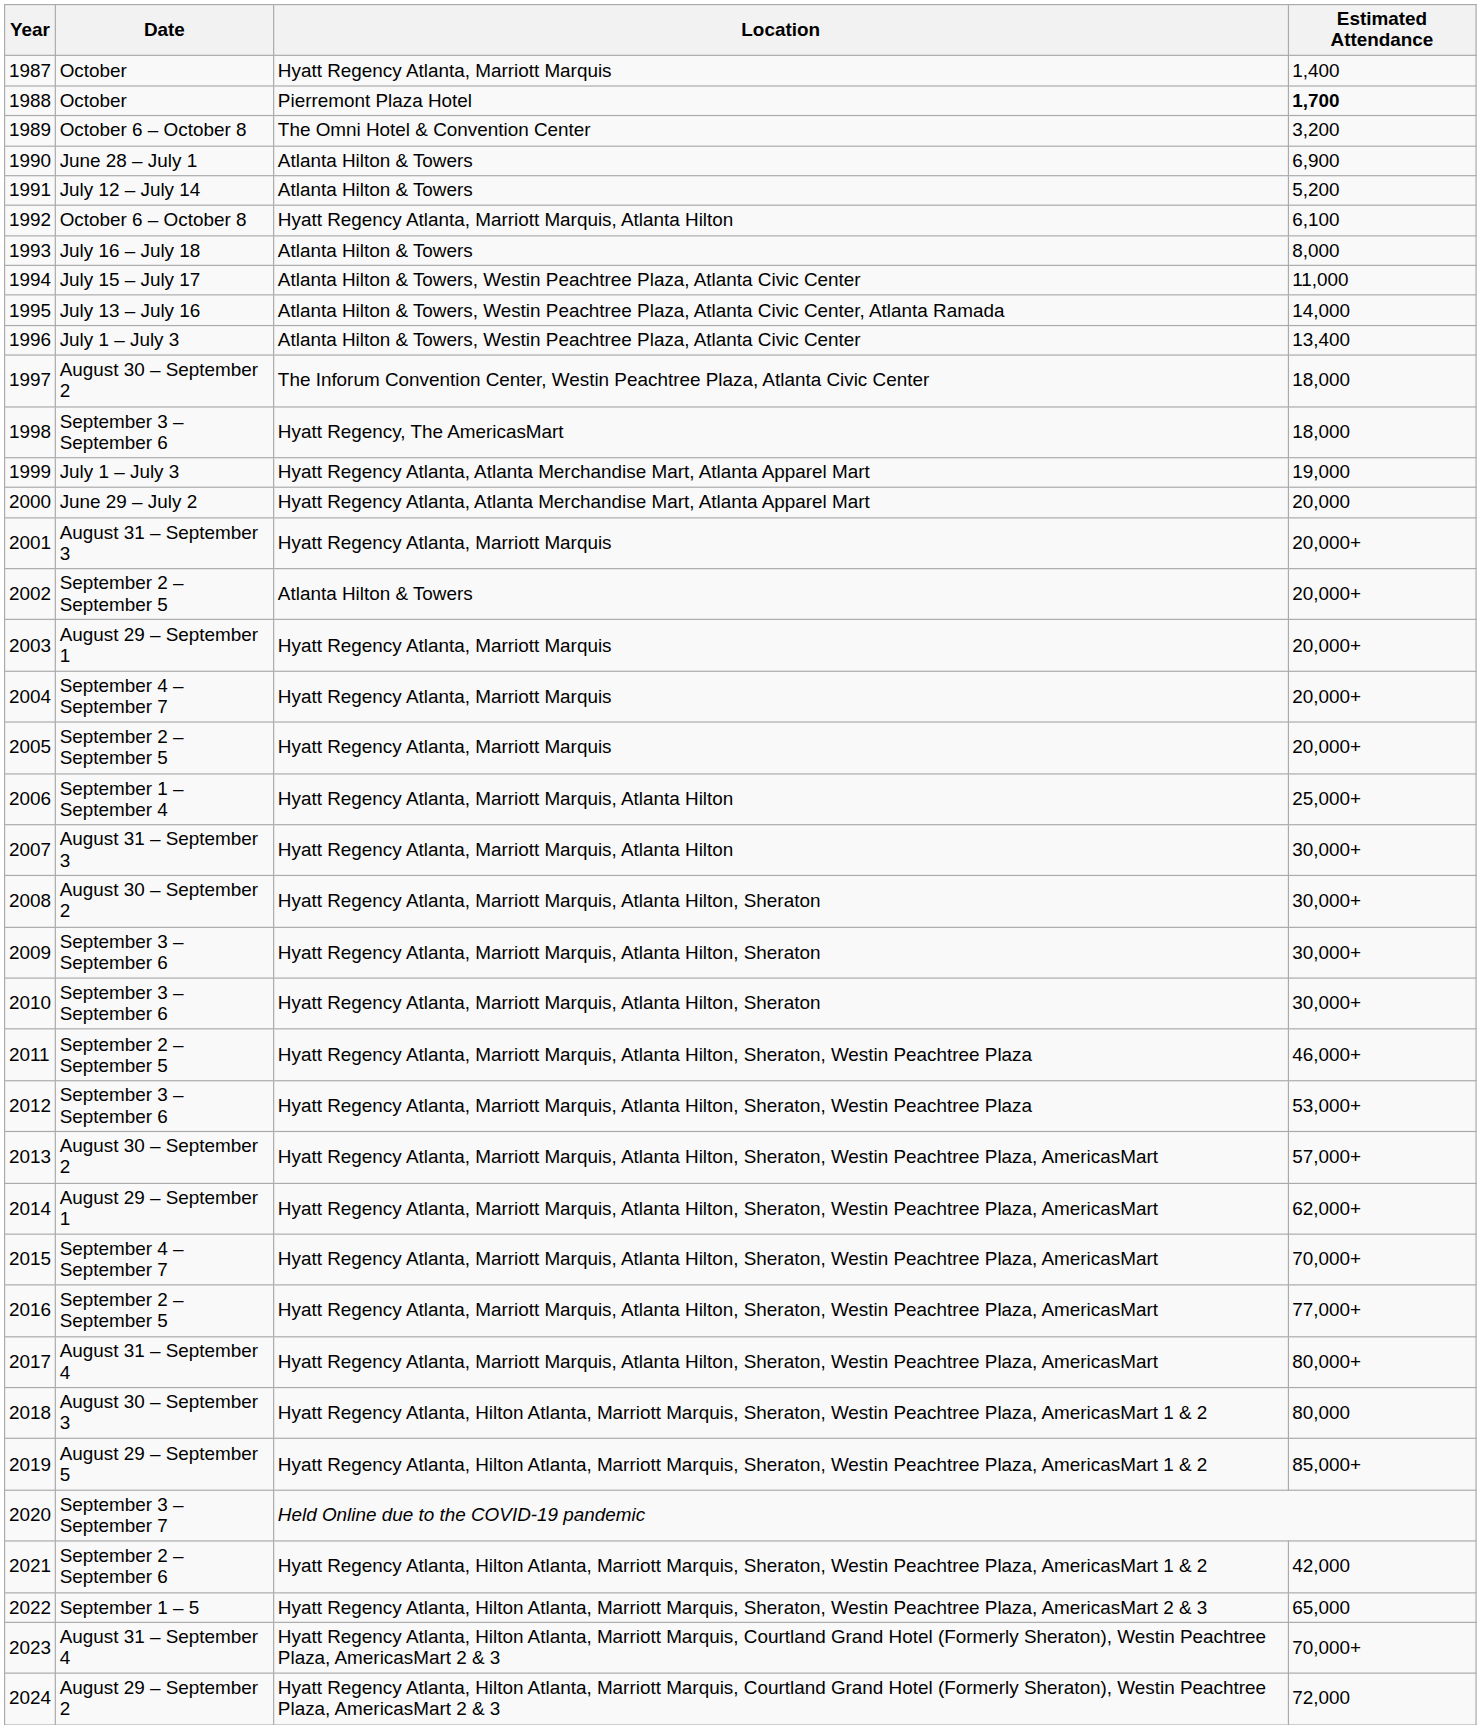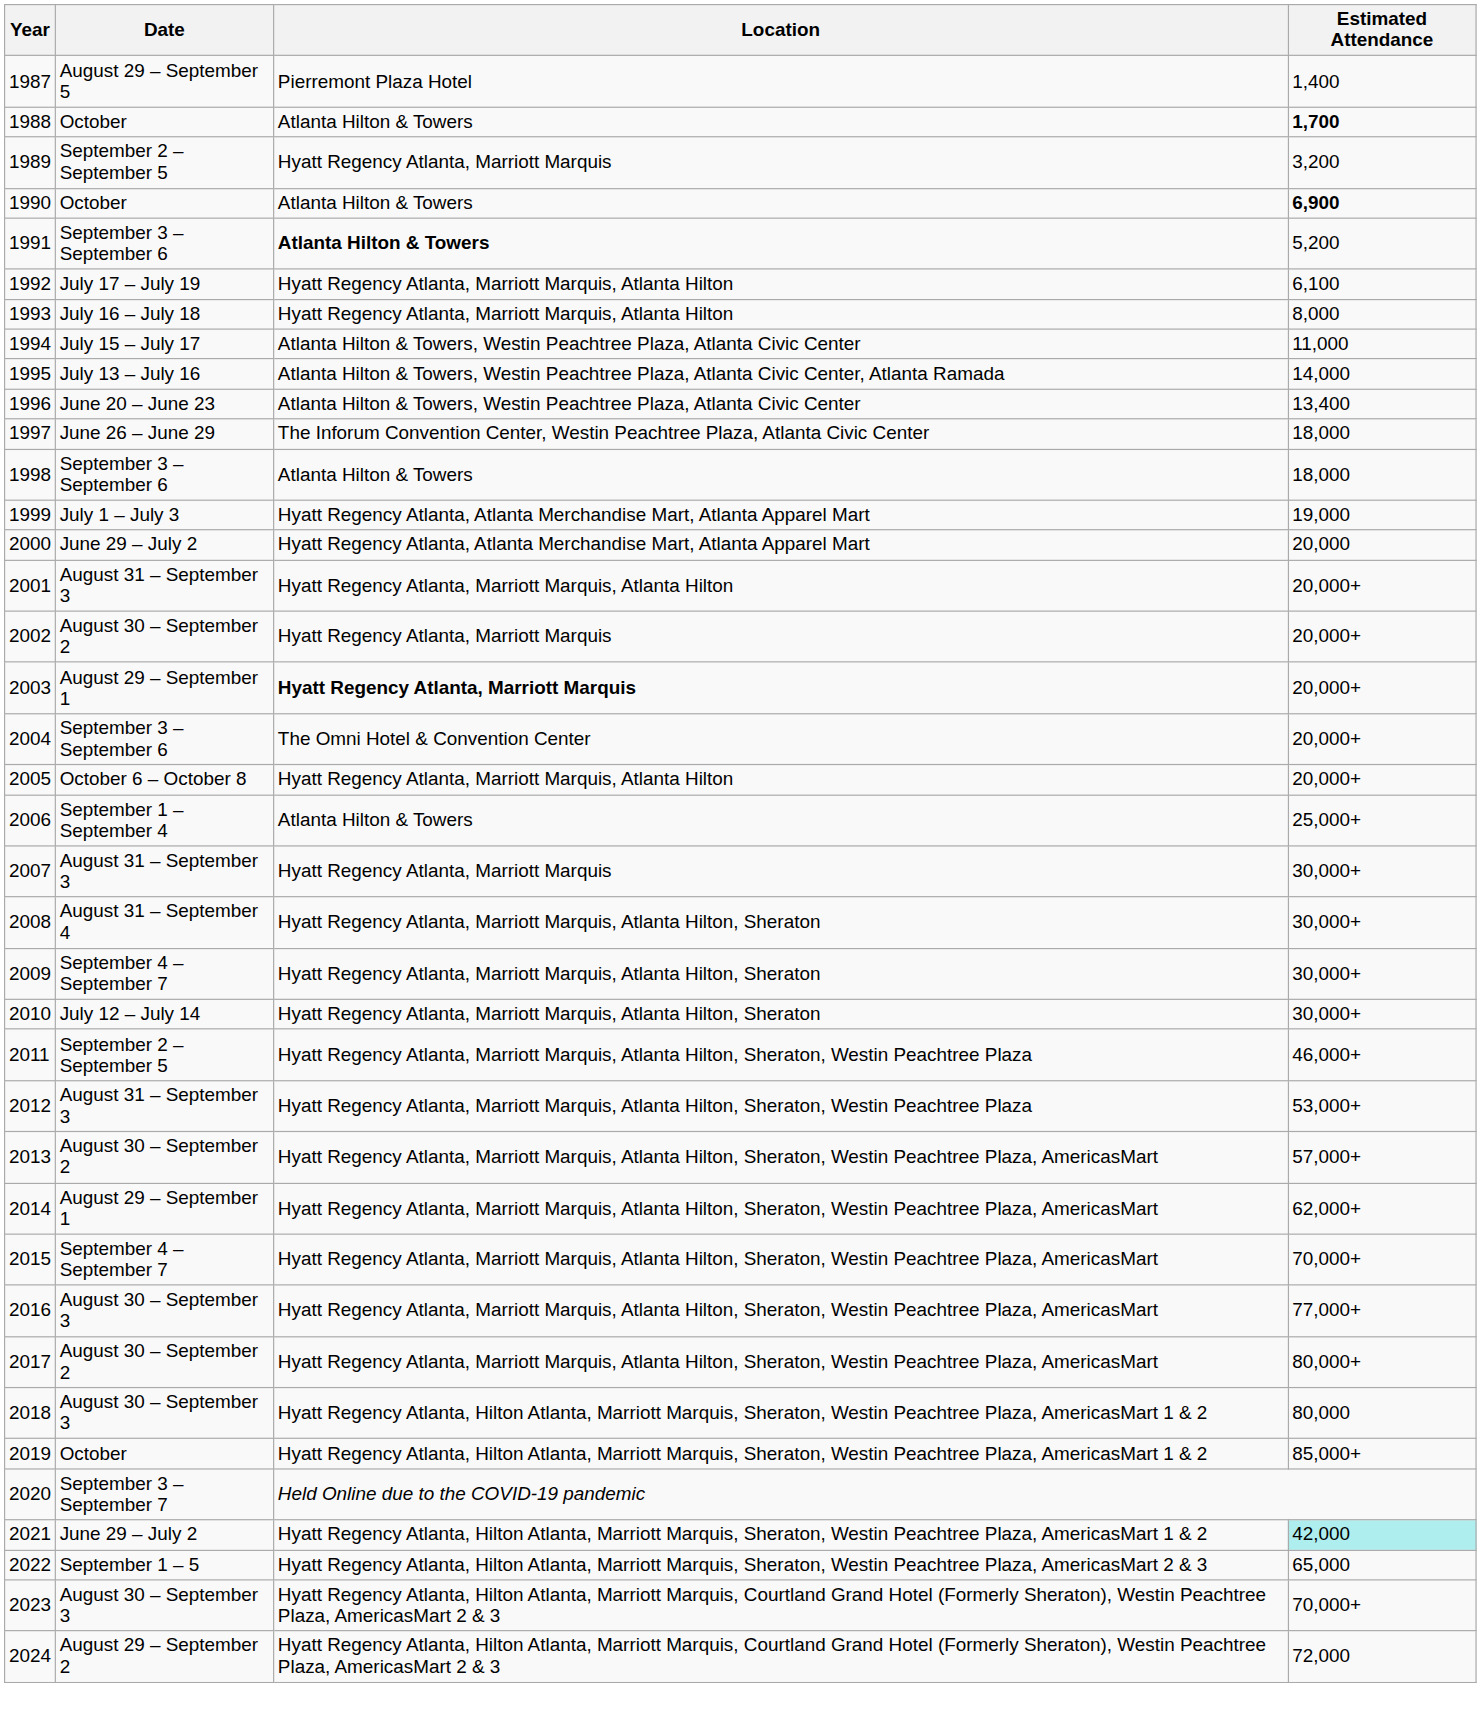 <table class="wikitable">
 <tr>
 <th>Year</th>
 <th>Date</th>
 <th>Location</th>
 <th>Estimated Attendance</th>
 </tr>
 <tr>
 <td>1987</td>
-<td>October</td>
-<td>Hyatt Regency Atlanta, Marriott Marquis</td>
+<td>August 29 – September 5</td>
+<td>Pierremont Plaza Hotel</td>
 <td>1,400</td>
 </tr>
 <tr>
 <td>1988</td>
 <td>October</td>
-<td>Pierremont Plaza Hotel</td>
+<td>Atlanta Hilton & Towers</td>
 <td><strong>1,700</strong></td>
 </tr>
 <tr>
 <td>1989</td>
-<td>October 6 – October 8</td>
-<td>The Omni Hotel & Convention Center</td>
+<td>September 2 – September 5</td>
+<td>Hyatt Regency Atlanta, Marriott Marquis</td>
 <td>3,200</td>
 </tr>
 <tr>
 <td>1990</td>
-<td>June 28 – July 1</td>
+<td>October</td>
 <td>Atlanta Hilton & Towers</td>
-<td>6,900</td>
+<td><strong>6,900</strong></td>
 </tr>
 <tr>
 <td>1991</td>
-<td>July 12 – July 14</td>
-<td>Atlanta Hilton & Towers</td>
+<td>September 3 – September 6</td>
+<td><strong>Atlanta Hilton & Towers</strong></td>
 <td>5,200</td>
 </tr>
 <tr>
 <td>1992</td>
-<td>October 6 – October 8</td>
+<td>July 17 – July 19</td>
 <td>Hyatt Regency Atlanta, Marriott Marquis, Atlanta Hilton</td>
 <td>6,100</td>
 </tr>
 <tr>
 <td>1993</td>
 <td>July 16 – July 18</td>
-<td>Atlanta Hilton & Towers</td>
+<td>Hyatt Regency Atlanta, Marriott Marquis, Atlanta Hilton</td>
 <td>8,000</td>
 </tr>
 <tr>
 <td>1994</td>
 <td>July 15 – July 17</td>
 <td>Atlanta Hilton & Towers, Westin Peachtree Plaza, Atlanta Civic Center</td>
 <td>11,000</td>
 </tr>
 <tr>
 <td>1995</td>
 <td>July 13 – July 16</td>
 <td>Atlanta Hilton & Towers, Westin Peachtree Plaza, Atlanta Civic Center, Atlanta Ramada</td>
 <td>14,000</td>
 </tr>
 <tr>
 <td>1996</td>
-<td>July 1 – July 3</td>
+<td>June 20 – June 23</td>
 <td>Atlanta Hilton & Towers, Westin Peachtree Plaza, Atlanta Civic Center</td>
 <td>13,400</td>
 </tr>
 <tr>
 <td>1997</td>
-<td>August 30 – September 2</td>
+<td>June 26 – June 29</td>
 <td>The Inforum Convention Center, Westin Peachtree Plaza, Atlanta Civic Center</td>
 <td>18,000</td>
 </tr>
 <tr>
 <td>1998</td>
 <td>September 3 – September 6</td>
-<td>Hyatt Regency, The AmericasMart</td>
+<td>Atlanta Hilton & Towers</td>
 <td>18,000</td>
 </tr>
 <tr>
 <td>1999</td>
 <td>July 1 – July 3</td>
 <td>Hyatt Regency Atlanta, Atlanta Merchandise Mart, Atlanta Apparel Mart</td>
 <td>19,000</td>
 </tr>
 <tr>
 <td>2000</td>
 <td>June 29 – July 2</td>
 <td>Hyatt Regency Atlanta, Atlanta Merchandise Mart, Atlanta Apparel Mart</td>
 <td>20,000</td>
 </tr>
 <tr>
 <td>2001</td>
 <td>August 31 – September 3</td>
-<td>Hyatt Regency Atlanta, Marriott Marquis</td>
+<td>Hyatt Regency Atlanta, Marriott Marquis, Atlanta Hilton</td>
 <td>20,000+</td>
 </tr>
 <tr>
 <td>2002</td>
-<td>September 2 – September 5</td>
-<td>Atlanta Hilton & Towers</td>
+<td>August 30 – September 2</td>
+<td>Hyatt Regency Atlanta, Marriott Marquis</td>
 <td>20,000+</td>
 </tr>
 <tr>
 <td>2003</td>
 <td>August 29 – September 1</td>
-<td>Hyatt Regency Atlanta, Marriott Marquis</td>
+<td><strong>Hyatt Regency Atlanta, Marriott Marquis</strong></td>
 <td>20,000+</td>
 </tr>
 <tr>
 <td>2004</td>
-<td>September 4 – September 7</td>
-<td>Hyatt Regency Atlanta, Marriott Marquis</td>
+<td>September 3 – September 6</td>
+<td>The Omni Hotel & Convention Center</td>
 <td>20,000+</td>
 </tr>
 <tr>
 <td>2005</td>
-<td>September 2 – September 5</td>
-<td>Hyatt Regency Atlanta, Marriott Marquis</td>
+<td>October 6 – October 8</td>
+<td>Hyatt Regency Atlanta, Marriott Marquis, Atlanta Hilton</td>
 <td>20,000+</td>
 </tr>
 <tr>
 <td>2006</td>
 <td>September 1 – September 4</td>
-<td>Hyatt Regency Atlanta, Marriott Marquis, Atlanta Hilton</td>
+<td>Atlanta Hilton & Towers</td>
 <td>25,000+</td>
 </tr>
 <tr>
 <td>2007</td>
 <td>August 31 – September 3</td>
-<td>Hyatt Regency Atlanta, Marriott Marquis, Atlanta Hilton</td>
+<td>Hyatt Regency Atlanta, Marriott Marquis</td>
 <td>30,000+</td>
 </tr>
 <tr>
 <td>2008</td>
-<td>August 30 – September 2</td>
+<td>August 31 – September 4</td>
 <td>Hyatt Regency Atlanta, Marriott Marquis, Atlanta Hilton, Sheraton</td>
 <td>30,000+</td>
 </tr>
 <tr>
 <td>2009</td>
-<td>September 3 – September 6</td>
+<td>September 4 – September 7</td>
 <td>Hyatt Regency Atlanta, Marriott Marquis, Atlanta Hilton, Sheraton</td>
 <td>30,000+</td>
 </tr>
 <tr>
 <td>2010</td>
-<td>September 3 – September 6</td>
+<td>July 12 – July 14</td>
 <td>Hyatt Regency Atlanta, Marriott Marquis, Atlanta Hilton, Sheraton</td>
 <td>30,000+</td>
 </tr>
 <tr>
 <td>2011</td>
 <td>September 2 – September 5</td>
 <td>Hyatt Regency Atlanta, Marriott Marquis, Atlanta Hilton, Sheraton, Westin Peachtree Plaza</td>
 <td>46,000+</td>
 </tr>
 <tr>
 <td>2012</td>
-<td>September 3 – September 6</td>
+<td>August 31 – September 3</td>
 <td>Hyatt Regency Atlanta, Marriott Marquis, Atlanta Hilton, Sheraton, Westin Peachtree Plaza</td>
 <td>53,000+</td>
 </tr>
 <tr>
 <td>2013</td>
 <td>August 30 – September 2</td>
 <td>Hyatt Regency Atlanta, Marriott Marquis, Atlanta Hilton, Sheraton, Westin Peachtree Plaza, AmericasMart</td>
 <td>57,000+</td>
 </tr>
 <tr>
 <td>2014</td>
 <td>August 29 – September 1</td>
 <td>Hyatt Regency Atlanta, Marriott Marquis, Atlanta Hilton, Sheraton, Westin Peachtree Plaza, AmericasMart</td>
 <td>62,000+</td>
 </tr>
 <tr>
 <td>2015</td>
 <td>September 4 – September 7</td>
 <td>Hyatt Regency Atlanta, Marriott Marquis, Atlanta Hilton, Sheraton, Westin Peachtree Plaza, AmericasMart</td>
 <td>70,000+</td>
 </tr>
 <tr>
 <td>2016</td>
-<td>September 2 – September 5</td>
+<td>August 30 – September 3</td>
 <td>Hyatt Regency Atlanta, Marriott Marquis, Atlanta Hilton, Sheraton, Westin Peachtree Plaza, AmericasMart</td>
 <td>77,000+</td>
 </tr>
 <tr>
 <td>2017</td>
-<td>August 31 – September 4</td>
+<td>August 30 – September 2</td>
 <td>Hyatt Regency Atlanta, Marriott Marquis, Atlanta Hilton, Sheraton, Westin Peachtree Plaza, AmericasMart</td>
 <td>80,000+</td>
 </tr>
 <tr>
 <td>2018</td>
 <td>August 30 – September 3</td>
 <td>Hyatt Regency Atlanta, Hilton Atlanta, Marriott Marquis, Sheraton, Westin Peachtree Plaza, AmericasMart 1 & 2</td>
 <td>80,000</td>
 </tr>
 <tr>
 <td>2019</td>
-<td>August 29 – September 5</td>
+<td>October</td>
 <td>Hyatt Regency Atlanta, Hilton Atlanta, Marriott Marquis, Sheraton, Westin Peachtree Plaza, AmericasMart 1 & 2</td>
 <td>85,000+</td>
 </tr>
 <tr>
 <td>2020</td>
 <td>September 3 – September 7</td>
 <td colspan="2"><em>Held Online due to the COVID-19 pandemic</em></td>
 </tr>
 <tr>
 <td>2021</td>
-<td>September 2 – September 6</td>
+<td>June 29 – July 2</td>
 <td>Hyatt Regency Atlanta, Hilton Atlanta, Marriott Marquis, Sheraton, Westin Peachtree Plaza, AmericasMart 1 & 2</td>
-<td>42,000</td>
+<td style="background: paleturquoise;">42,000</td>
 </tr>
 <tr>
 <td>2022</td>
 <td>September 1 – 5</td>
 <td>Hyatt Regency Atlanta, Hilton Atlanta, Marriott Marquis, Sheraton, Westin Peachtree Plaza, AmericasMart 2 & 3</td>
 <td>65,000</td>
 </tr>
 <tr>
 <td>2023</td>
-<td>August 31 – September 4</td>
+<td>August 30 – September 3</td>
 <td>Hyatt Regency Atlanta, Hilton Atlanta, Marriott Marquis, Courtland Grand Hotel (Formerly Sheraton), Westin Peachtree Plaza, AmericasMart 2 & 3</td>
 <td>70,000+</td>
 </tr>
 <tr>
 <td>2024</td>
 <td>August 29 – September 2</td>
 <td>Hyatt Regency Atlanta, Hilton Atlanta, Marriott Marquis, Courtland Grand Hotel (Formerly Sheraton), Westin Peachtree Plaza, AmericasMart 2 & 3</td>
 <td>72,000 </td>
 </tr>
 </table>
